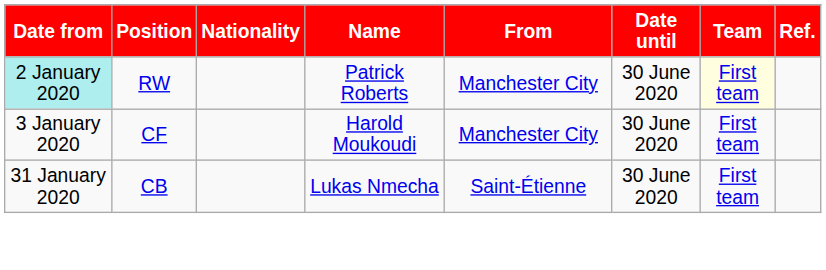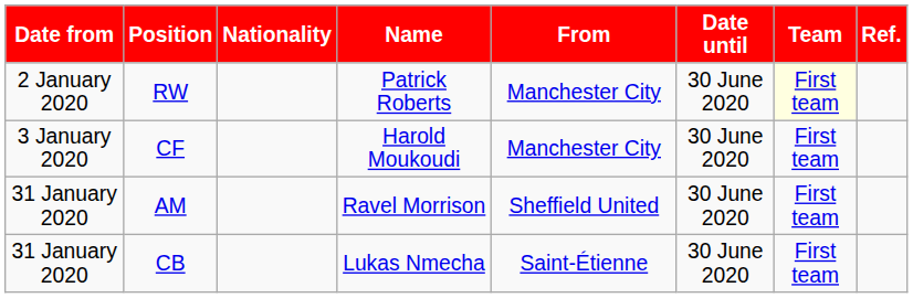 <table class="wikitable"  style="text-align:center; font-size:90%; ">
 <tr>
 <th style="background:#FF0000; color:#FFFFFF; width:130px;">Date from</th>
 <th style="background:#FF0000; color:#FFFFFF; width:30px;">Position</th>
 <th style="background:#FF0000; color:#FFFFFF; width:30px;">Nationality</th>
 <th style="background:#FF0000; color:#FFFFFF; width:190px;">Name</th>
 <th style="background:#FF0000; color:#FFFFFF; width:230px;">From</th>
 <th style="background:#FF0000; color:#FFFFFF; width:130px;">Date until</th>
 <th style="background:#FF0000; color:#FFFFFF; width:80px;">Team</th>
 <th style="background:#FF0000; color:#FFFFFF; width:20px;">Ref.</th>
 </tr>
 <tr>
-<td style="background: paleturquoise;">2 January 2020</td>
+<td>2 January 2020</td>
 <td><a href='#'>RW</a></td>
 <td></td>
 <td><a href='#'>Patrick Roberts</a></td>
 <td><a href='#'>Manchester City</a></td>
 <td>30 June 2020</td>
 <td style="background: lightyellow;"><a href='#'>First team</a></td>
 <td></td>
 </tr>
 <tr>
 <td>3 January 2020</td>
 <td><a href='#'>CF</a></td>
 <td></td>
 <td><a href='#'>Harold Moukoudi</a></td>
 <td><a href='#'>Manchester City</a></td>
 <td>30 June 2020</td>
 <td><a href='#'>First team</a></td>
 <td></td>
 </tr>
 <tr>
 <td>31 January 2020</td>
+<td><a href='#'>AM</a></td>
+<td></td>
+<td><a href='#'>Ravel Morrison</a></td>
+<td><a href='#'>Sheffield United</a></td>
+<td>30 June 2020</td>
+<td><a href='#'>First team</a></td>
+<td></td>
+</tr>
+<tr>
+<td>31 January 2020</td>
 <td><a href='#'>CB</a></td>
 <td></td>
 <td><a href='#'>Lukas Nmecha</a></td>
 <td> <a href='#'>Saint-Étienne</a></td>
 <td>30 June 2020</td>
 <td><a href='#'>First team</a></td>
 <td></td>
 </tr>
 </table>
